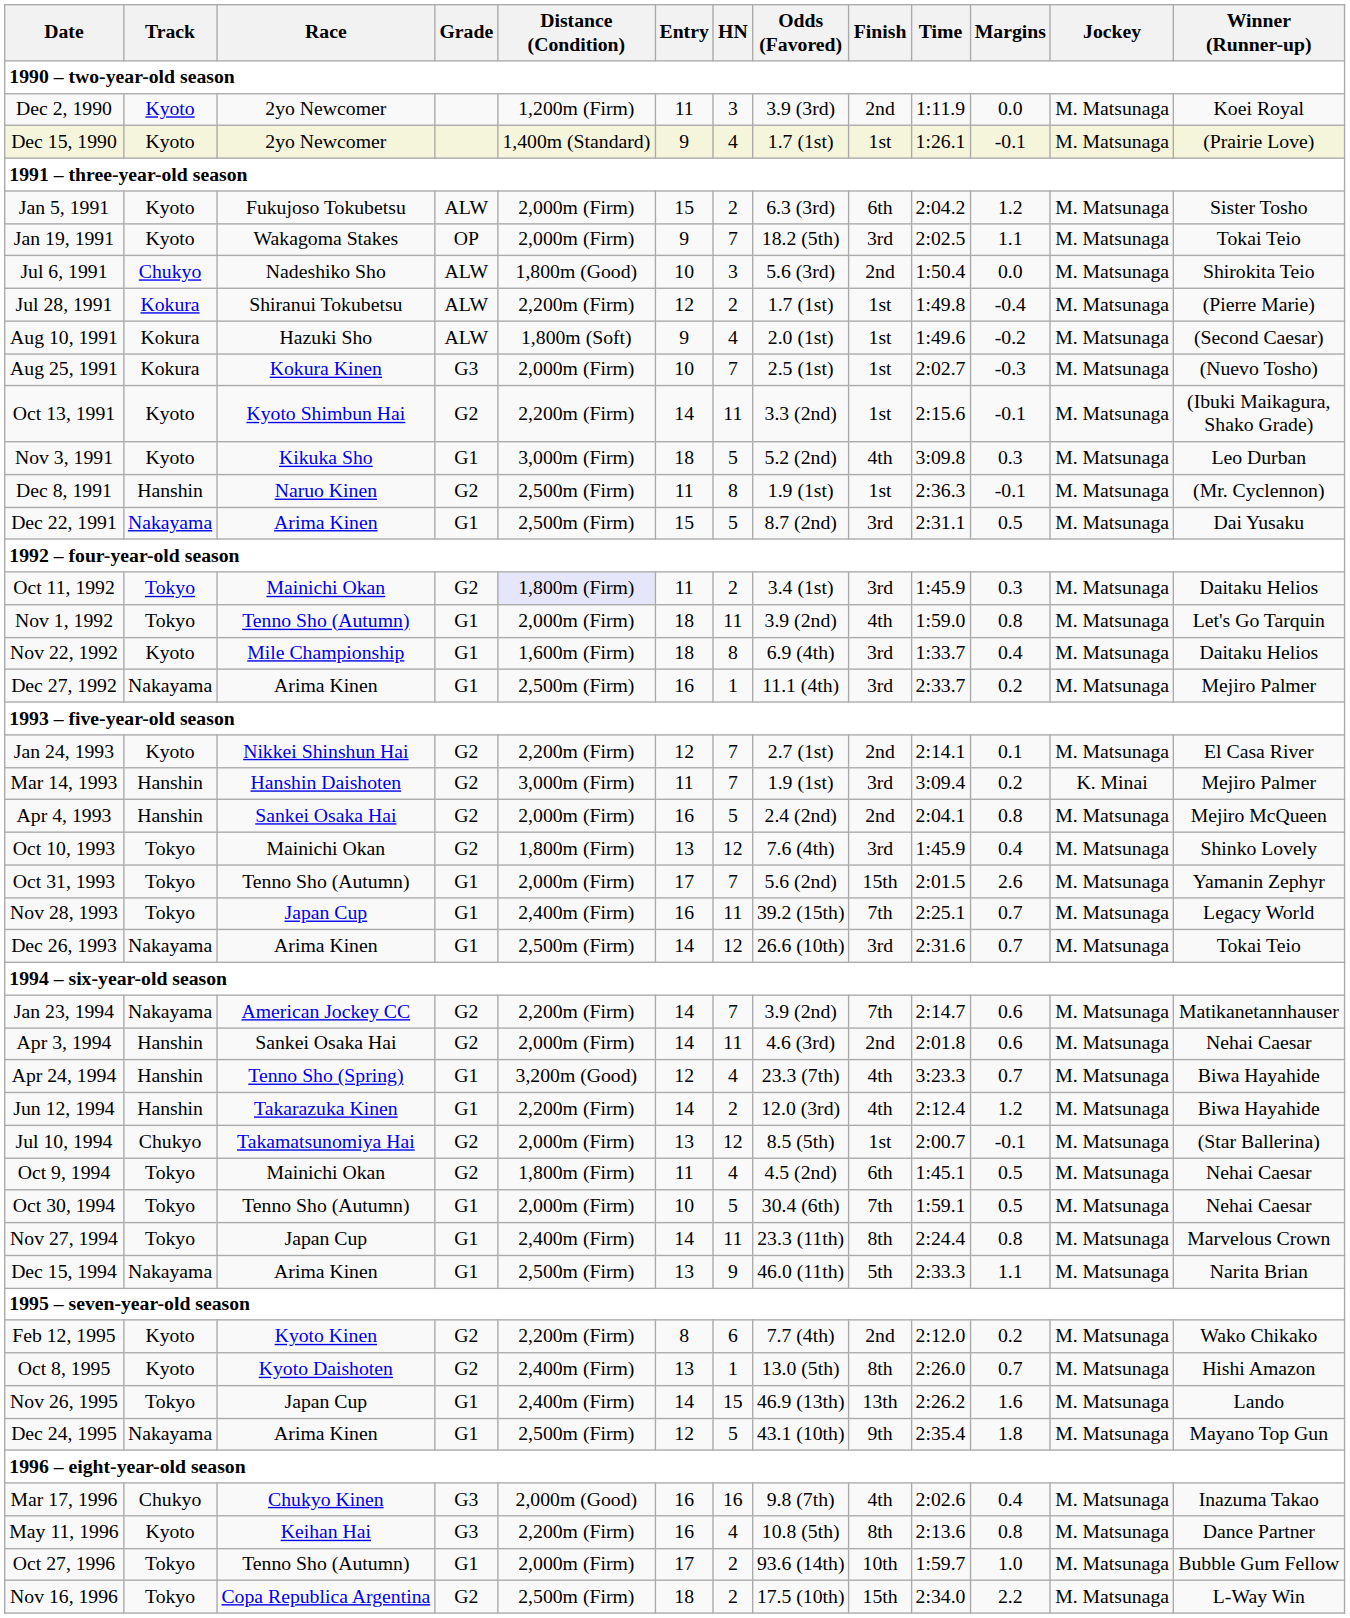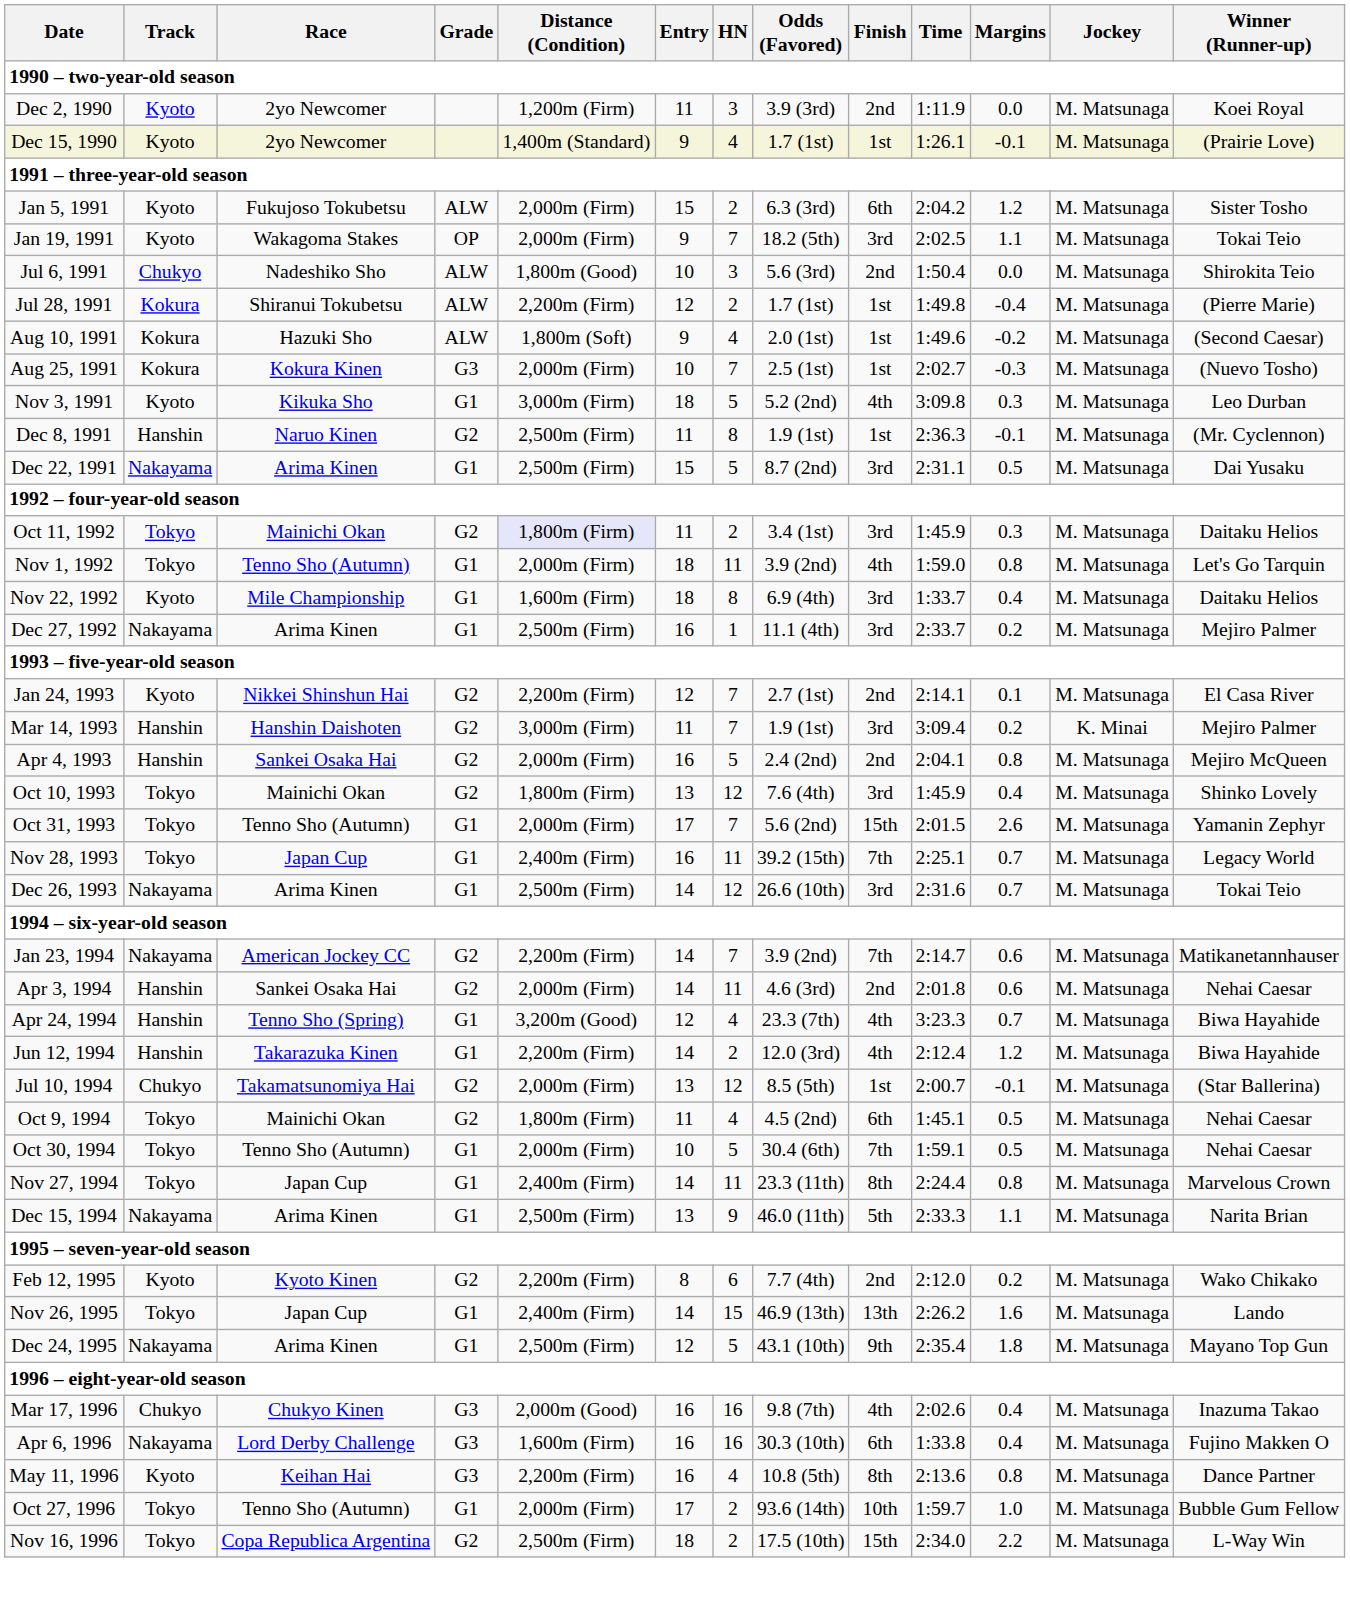 <table class="wikitable" style="border-collapse: collapse; font-size: 90%; text-align: center; white-space: nowrap">
 <tr>
 <th>Date</th>
 <th>Track</th>
 <th>Race</th>
 <th>Grade</th>
 <th>Distance<br>(Condition)</th>
 <th>Entry</th>
 <th>HN</th>
 <th>Odds<br>(Favored)</th>
 <th>Finish</th>
 <th>Time</th>
 <th>Margins</th>
 <th>Jockey</th>
 <th>Winner<br>(Runner-up)</th>
 </tr>
 <tr style="background-color:white">
 <td colspan="13" align="left"><strong>1990 – two-year-old season</strong></td>
 </tr>
 <tr>
 <td>Dec 2, 1990</td>
 <td><a href='#'>Kyoto</a></td>
 <td>2yo Newcomer</td>
 <td></td>
 <td>1,200m (Firm)</td>
 <td>11</td>
 <td>3</td>
 <td>3.9 (3rd)</td>
 <td><span>2nd</span></td>
 <td>1:11.9</td>
 <td>0.0</td>
 <td>M. Matsunaga</td>
 <td>Koei Royal</td>
 </tr>
 <tr style="background-color:beige">
 <td>Dec 15, 1990</td>
 <td>Kyoto</td>
 <td>2yo Newcomer</td>
 <td></td>
 <td>1,400m (Standard)</td>
 <td>9</td>
 <td>4</td>
 <td>1.7 (1st)</td>
 <td><span>1st</span></td>
 <td>1:26.1</td>
 <td>-0.1</td>
 <td>M. Matsunaga</td>
 <td>(Prairie Love)</td>
 </tr>
 <tr style="background-color:white">
 <td colspan="13" align="left"><strong>1991 – three-year-old season</strong></td>
 </tr>
 <tr>
 <td>Jan 5, 1991</td>
 <td>Kyoto</td>
 <td>Fukujoso Tokubetsu</td>
 <td>ALW</td>
 <td>2,000m (Firm)</td>
 <td>15</td>
 <td>2</td>
 <td>6.3 (3rd)</td>
 <td>6th</td>
 <td>2:04.2</td>
 <td>1.2</td>
 <td>M. Matsunaga</td>
 <td>Sister Tosho</td>
 </tr>
 <tr>
 <td>Jan 19, 1991</td>
 <td>Kyoto</td>
 <td>Wakagoma Stakes</td>
 <td>OP</td>
 <td>2,000m (Firm)</td>
 <td>9</td>
 <td>7</td>
 <td>18.2 (5th)</td>
 <td><span>3rd</span></td>
 <td>2:02.5</td>
 <td>1.1</td>
 <td>M. Matsunaga</td>
 <td>Tokai Teio</td>
 </tr>
 <tr>
 <td>Jul 6, 1991</td>
 <td><a href='#'>Chukyo</a></td>
 <td>Nadeshiko Sho</td>
 <td>ALW</td>
 <td>1,800m (Good)</td>
 <td>10</td>
 <td>3</td>
 <td>5.6 (3rd)</td>
 <td><span>2nd</span></td>
 <td>1:50.4</td>
 <td>0.0</td>
 <td>M. Matsunaga</td>
 <td>Shirokita Teio</td>
 </tr>
 <tr>
 <td>Jul 28, 1991</td>
 <td><a href='#'>Kokura</a></td>
 <td>Shiranui Tokubetsu</td>
 <td>ALW</td>
 <td>2,200m (Firm)</td>
 <td>12</td>
 <td>2</td>
 <td>1.7 (1st)</td>
 <td><span>1st</span></td>
 <td>1:49.8</td>
 <td>-0.4</td>
 <td>M. Matsunaga</td>
 <td>(Pierre Marie)</td>
 </tr>
 <tr>
 <td>Aug 10, 1991</td>
 <td>Kokura</td>
 <td>Hazuki Sho</td>
 <td>ALW</td>
 <td>1,800m (Soft)</td>
 <td>9</td>
 <td>4</td>
 <td>2.0 (1st)</td>
 <td><span>1st</span></td>
 <td>1:49.6</td>
 <td>-0.2</td>
 <td>M. Matsunaga</td>
 <td>(Second Caesar)</td>
 </tr>
 <tr>
 <td>Aug 25, 1991</td>
 <td>Kokura</td>
 <td><a href='#'>Kokura Kinen</a></td>
 <td>G3</td>
 <td>2,000m (Firm)</td>
 <td>10</td>
 <td>7</td>
 <td>2.5 (1st)</td>
 <td><span>1st</span></td>
 <td>2:02.7</td>
 <td>-0.3</td>
 <td>M. Matsunaga</td>
 <td>(Nuevo Tosho)</td>
-</tr>
-<tr>
-<td>Oct 13, 1991</td>
-<td>Kyoto</td>
-<td><a href='#'>Kyoto Shimbun Hai</a></td>
-<td>G2</td>
-<td>2,200m (Firm)</td>
-<td>14</td>
-<td>11</td>
-<td>3.3 (2nd)</td>
-<td><span>1st</span></td>
-<td>2:15.6</td>
-<td>-0.1</td>
-<td>M. Matsunaga</td>
-<td>(Ibuki Maikagura, <br>Shako Grade)</td>
 </tr>
 <tr>
 <td>Nov 3, 1991</td>
 <td>Kyoto</td>
 <td><a href='#'>Kikuka Sho</a></td>
 <td>G1</td>
 <td>3,000m (Firm)</td>
 <td>18</td>
 <td>5</td>
 <td>5.2 (2nd)</td>
 <td>4th</td>
 <td>3:09.8</td>
 <td>0.3</td>
 <td>M. Matsunaga</td>
 <td>Leo Durban</td>
 </tr>
 <tr>
 <td>Dec 8, 1991</td>
 <td>Hanshin</td>
 <td><a href='#'>Naruo Kinen</a></td>
 <td>G2</td>
 <td>2,500m (Firm)</td>
 <td>11</td>
 <td>8</td>
 <td>1.9 (1st)</td>
 <td><span>1st</span></td>
 <td>2:36.3</td>
 <td>-0.1</td>
 <td>M. Matsunaga</td>
 <td>(Mr. Cyclennon)</td>
 </tr>
 <tr>
 <td>Dec 22, 1991</td>
 <td><a href='#'>Nakayama</a></td>
 <td><a href='#'>Arima Kinen</a></td>
 <td>G1</td>
 <td>2,500m (Firm)</td>
 <td>15</td>
 <td>5</td>
 <td>8.7 (2nd)</td>
 <td><span>3rd</span></td>
 <td>2:31.1</td>
 <td>0.5</td>
 <td>M. Matsunaga</td>
 <td>Dai Yusaku</td>
 </tr>
 <tr style="background-color:white">
 <td colspan="13" align="left"><strong>1992 – four-year-old season</strong></td>
 </tr>
 <tr>
 <td>Oct 11, 1992</td>
 <td><a href='#'>Tokyo</a></td>
 <td><a href='#'>Mainichi Okan</a></td>
 <td>G2</td>
 <td style="background: lavender;">1,800m (Firm)</td>
 <td>11</td>
 <td>2</td>
 <td>3.4 (1st)</td>
 <td><span>3rd</span></td>
 <td>1:45.9</td>
 <td>0.3</td>
 <td>M. Matsunaga</td>
 <td>Daitaku Helios</td>
 </tr>
 <tr>
 <td>Nov 1, 1992</td>
 <td>Tokyo</td>
 <td><a href='#'>Tenno Sho (Autumn)</a></td>
 <td>G1</td>
 <td>2,000m (Firm)</td>
 <td>18</td>
 <td>11</td>
 <td>3.9 (2nd)</td>
 <td>4th</td>
 <td>1:59.0</td>
 <td>0.8</td>
 <td>M. Matsunaga</td>
 <td>Let's Go Tarquin</td>
 </tr>
 <tr>
 <td>Nov 22, 1992</td>
 <td>Kyoto</td>
 <td><a href='#'>Mile Championship</a></td>
 <td>G1</td>
 <td>1,600m (Firm)</td>
 <td>18</td>
 <td>8</td>
 <td>6.9 (4th)</td>
 <td><span>3rd</span></td>
 <td>1:33.7</td>
 <td>0.4</td>
 <td>M. Matsunaga</td>
 <td>Daitaku Helios</td>
 </tr>
 <tr>
 <td>Dec 27, 1992</td>
 <td>Nakayama</td>
 <td>Arima Kinen</td>
 <td>G1</td>
 <td>2,500m (Firm)</td>
 <td>16</td>
 <td>1</td>
 <td>11.1 (4th)</td>
 <td><span>3rd</span></td>
 <td>2:33.7</td>
 <td>0.2</td>
 <td>M. Matsunaga</td>
 <td>Mejiro Palmer</td>
 </tr>
 <tr style="background-color:white">
 <td colspan="13" align="left"><strong>1993 – five-year-old season</strong></td>
 </tr>
 <tr>
 <td>Jan 24, 1993</td>
 <td>Kyoto</td>
 <td><a href='#'>Nikkei Shinshun Hai</a></td>
 <td>G2</td>
 <td>2,200m (Firm)</td>
 <td>12</td>
 <td>7</td>
 <td>2.7 (1st)</td>
 <td><span>2nd</span></td>
 <td>2:14.1</td>
 <td>0.1</td>
 <td>M. Matsunaga</td>
 <td>El Casa River</td>
 </tr>
 <tr>
 <td>Mar 14, 1993</td>
 <td>Hanshin</td>
 <td><a href='#'>Hanshin Daishoten</a></td>
 <td>G2</td>
 <td>3,000m (Firm)</td>
 <td>11</td>
 <td>7</td>
 <td>1.9 (1st)</td>
 <td><span>3rd</span></td>
 <td>3:09.4</td>
 <td>0.2</td>
 <td>K. Minai</td>
 <td>Mejiro Palmer</td>
 </tr>
 <tr>
 <td>Apr 4, 1993</td>
 <td>Hanshin</td>
 <td><a href='#'>Sankei Osaka Hai</a></td>
 <td>G2</td>
 <td>2,000m (Firm)</td>
 <td>16</td>
 <td>5</td>
 <td>2.4 (2nd)</td>
 <td><span>2nd</span></td>
 <td>2:04.1</td>
 <td>0.8</td>
 <td>M. Matsunaga</td>
 <td>Mejiro McQueen</td>
 </tr>
 <tr>
 <td>Oct 10, 1993</td>
 <td>Tokyo</td>
 <td>Mainichi Okan</td>
 <td>G2</td>
 <td>1,800m (Firm)</td>
 <td>13</td>
 <td>12</td>
 <td>7.6 (4th)</td>
 <td><span>3rd</span></td>
 <td>1:45.9</td>
 <td>0.4</td>
 <td>M. Matsunaga</td>
 <td>Shinko Lovely</td>
 </tr>
 <tr>
 <td>Oct 31, 1993</td>
 <td>Tokyo</td>
 <td>Tenno Sho (Autumn)</td>
 <td>G1</td>
 <td>2,000m (Firm)</td>
 <td>17</td>
 <td>7</td>
 <td>5.6 (2nd)</td>
 <td>15th</td>
 <td>2:01.5</td>
 <td>2.6</td>
 <td>M. Matsunaga</td>
 <td>Yamanin Zephyr</td>
 </tr>
 <tr>
 <td>Nov 28, 1993</td>
 <td>Tokyo</td>
 <td><a href='#'>Japan Cup</a></td>
 <td>G1</td>
 <td>2,400m (Firm)</td>
 <td>16</td>
 <td>11</td>
 <td>39.2 (15th)</td>
 <td>7th</td>
 <td>2:25.1</td>
 <td>0.7</td>
 <td>M. Matsunaga</td>
 <td>Legacy World</td>
 </tr>
 <tr>
 <td>Dec 26, 1993</td>
 <td>Nakayama</td>
 <td>Arima Kinen</td>
 <td>G1</td>
 <td>2,500m (Firm)</td>
 <td>14</td>
 <td>12</td>
 <td>26.6 (10th)</td>
 <td><span>3rd</span></td>
 <td>2:31.6</td>
 <td>0.7</td>
 <td>M. Matsunaga</td>
 <td>Tokai Teio</td>
 </tr>
 <tr style="background-color:white">
 <td colspan="13" align="left"><strong>1994 – six-year-old season</strong></td>
 </tr>
 <tr>
 <td>Jan 23, 1994</td>
 <td>Nakayama</td>
 <td><a href='#'>American Jockey CC</a></td>
 <td>G2</td>
 <td>2,200m (Firm)</td>
 <td>14</td>
 <td>7</td>
 <td>3.9 (2nd)</td>
 <td>7th</td>
 <td>2:14.7</td>
 <td>0.6</td>
 <td>M. Matsunaga</td>
 <td>Matikanetannhauser</td>
 </tr>
 <tr>
 <td>Apr 3, 1994</td>
 <td>Hanshin</td>
 <td>Sankei Osaka Hai</td>
 <td>G2</td>
 <td>2,000m (Firm)</td>
 <td>14</td>
 <td>11</td>
 <td>4.6 (3rd)</td>
 <td><span>2nd</span></td>
 <td>2:01.8</td>
 <td>0.6</td>
 <td>M. Matsunaga</td>
 <td>Nehai Caesar</td>
 </tr>
 <tr>
 <td>Apr 24, 1994</td>
 <td>Hanshin</td>
 <td><a href='#'>Tenno Sho (Spring)</a></td>
 <td>G1</td>
 <td>3,200m (Good)</td>
 <td>12</td>
 <td>4</td>
 <td>23.3 (7th)</td>
 <td>4th</td>
 <td>3:23.3</td>
 <td>0.7</td>
 <td>M. Matsunaga</td>
 <td>Biwa Hayahide</td>
 </tr>
 <tr>
 <td>Jun 12, 1994</td>
 <td>Hanshin</td>
 <td><a href='#'>Takarazuka Kinen</a></td>
 <td>G1</td>
 <td>2,200m (Firm)</td>
 <td>14</td>
 <td>2</td>
 <td>12.0 (3rd)</td>
 <td>4th</td>
 <td>2:12.4</td>
 <td>1.2</td>
 <td>M. Matsunaga</td>
 <td>Biwa Hayahide</td>
 </tr>
 <tr>
 <td>Jul 10, 1994</td>
 <td>Chukyo</td>
 <td><a href='#'>Takamatsunomiya Hai</a></td>
 <td>G2</td>
 <td>2,000m (Firm)</td>
 <td>13</td>
 <td>12</td>
 <td>8.5 (5th)</td>
 <td><span>1st</span></td>
 <td>2:00.7</td>
 <td>-0.1</td>
 <td>M. Matsunaga</td>
 <td>(Star Ballerina)</td>
 </tr>
 <tr>
 <td>Oct 9, 1994</td>
 <td>Tokyo</td>
 <td>Mainichi Okan</td>
 <td>G2</td>
 <td>1,800m (Firm)</td>
 <td>11</td>
 <td>4</td>
 <td>4.5 (2nd)</td>
 <td>6th</td>
 <td>1:45.1</td>
 <td>0.5</td>
 <td>M. Matsunaga</td>
 <td>Nehai Caesar</td>
 </tr>
 <tr>
 <td>Oct 30, 1994</td>
 <td>Tokyo</td>
 <td>Tenno Sho (Autumn)</td>
 <td>G1</td>
 <td>2,000m (Firm)</td>
 <td>10</td>
 <td>5</td>
 <td>30.4 (6th)</td>
 <td>7th</td>
 <td>1:59.1</td>
 <td>0.5</td>
 <td>M. Matsunaga</td>
 <td>Nehai Caesar</td>
 </tr>
 <tr>
 <td>Nov 27, 1994</td>
 <td>Tokyo</td>
 <td>Japan Cup</td>
 <td>G1</td>
 <td>2,400m (Firm)</td>
 <td>14</td>
 <td>11</td>
 <td>23.3 (11th)</td>
 <td>8th</td>
 <td>2:24.4</td>
 <td>0.8</td>
 <td>M. Matsunaga</td>
 <td>Marvelous Crown</td>
 </tr>
 <tr>
 <td>Dec 15, 1994</td>
 <td>Nakayama</td>
 <td>Arima Kinen</td>
 <td>G1</td>
 <td>2,500m (Firm)</td>
 <td>13</td>
 <td>9</td>
 <td>46.0 (11th)</td>
 <td>5th</td>
 <td>2:33.3</td>
 <td>1.1</td>
 <td>M. Matsunaga</td>
 <td>Narita Brian</td>
 </tr>
 <tr style="background-color:white">
 <td colspan="13" align="left"><strong>1995 – seven-year-old season</strong></td>
 </tr>
 <tr>
 <td>Feb 12, 1995</td>
 <td>Kyoto</td>
 <td><a href='#'>Kyoto Kinen</a></td>
 <td>G2</td>
 <td>2,200m (Firm)</td>
 <td>8</td>
 <td>6</td>
 <td>7.7 (4th)</td>
 <td><span>2nd</span></td>
 <td>2:12.0</td>
 <td>0.2</td>
 <td>M. Matsunaga</td>
 <td>Wako Chikako</td>
 </tr>
 <tr>
-<td>Oct 8, 1995</td>
-<td>Kyoto</td>
-<td><a href='#'>Kyoto Daishoten</a></td>
-<td>G2</td>
-<td>2,400m (Firm)</td>
-<td>13</td>
-<td>1</td>
-<td>13.0 (5th)</td>
-<td>8th</td>
-<td>2:26.0</td>
-<td>0.7</td>
-<td>M. Matsunaga</td>
-<td>Hishi Amazon</td>
-</tr>
-<tr>
 <td>Nov 26, 1995</td>
 <td>Tokyo</td>
 <td>Japan Cup</td>
 <td>G1</td>
 <td>2,400m  (Firm)</td>
 <td>14</td>
 <td>15</td>
 <td>46.9 (13th)</td>
 <td>13th</td>
 <td>2:26.2</td>
 <td>1.6</td>
 <td>M. Matsunaga</td>
 <td>Lando</td>
 </tr>
 <tr>
 <td>Dec 24, 1995</td>
 <td>Nakayama</td>
 <td>Arima Kinen</td>
 <td>G1</td>
 <td>2,500m (Firm)</td>
 <td>12</td>
 <td>5</td>
 <td>43.1 (10th)</td>
 <td>9th</td>
 <td>2:35.4</td>
 <td>1.8</td>
 <td>M. Matsunaga</td>
 <td>Mayano Top Gun</td>
 </tr>
 <tr style="background-color:white">
 <td colspan="13" align="left"><strong>1996 – eight-year-old season</strong></td>
 </tr>
 <tr>
 <td>Mar 17, 1996</td>
 <td>Chukyo</td>
 <td><a href='#'>Chukyo Kinen</a></td>
 <td>G3</td>
 <td>2,000m (Good)</td>
 <td>16</td>
 <td>16</td>
 <td>9.8 (7th)</td>
 <td>4th</td>
 <td>2:02.6</td>
 <td>0.4</td>
 <td>M. Matsunaga</td>
 <td>Inazuma Takao</td>
 </tr>
 <tr>
+<td>Apr 6, 1996</td>
+<td>Nakayama</td>
+<td><a href='#'>Lord Derby Challenge</a></td>
+<td>G3</td>
+<td>1,600m (Firm)</td>
+<td>16</td>
+<td>16</td>
+<td>30.3 (10th)</td>
+<td>6th</td>
+<td>1:33.8</td>
+<td>0.4</td>
+<td>M. Matsunaga</td>
+<td>Fujino Makken O</td>
+</tr>
+<tr>
 <td>May 11, 1996</td>
 <td>Kyoto</td>
 <td><a href='#'>Keihan Hai</a></td>
 <td>G3</td>
 <td>2,200m (Firm)</td>
 <td>16</td>
 <td>4</td>
 <td>10.8 (5th)</td>
 <td>8th</td>
 <td>2:13.6</td>
 <td>0.8</td>
 <td>M. Matsunaga</td>
 <td>Dance Partner</td>
 </tr>
 <tr>
 <td>Oct 27, 1996</td>
 <td>Tokyo</td>
 <td>Tenno Sho (Autumn)</td>
 <td>G1</td>
 <td>2,000m (Firm)</td>
 <td>17</td>
 <td>2</td>
 <td>93.6 (14th)</td>
 <td>10th</td>
 <td>1:59.7</td>
 <td>1.0</td>
 <td>M. Matsunaga</td>
 <td>Bubble Gum Fellow</td>
 </tr>
 <tr>
 <td>Nov 16, 1996</td>
 <td>Tokyo</td>
 <td><a href='#'>Copa Republica Argentina</a></td>
 <td>G2</td>
 <td>2,500m (Firm)</td>
 <td>18</td>
 <td>2</td>
 <td>17.5 (10th)</td>
 <td>15th</td>
 <td>2:34.0</td>
 <td>2.2</td>
 <td>M. Matsunaga</td>
 <td>L-Way Win</td>
 </tr>
 </table>
